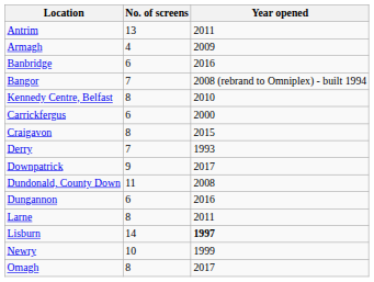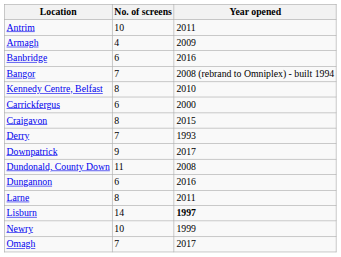 <table class="wikitable">
 <tr>
 <th>Location</th>
 <th>No. of screens</th>
 <th>Year opened</th>
 </tr>
 <tr>
 <td><a href='#'>Antrim</a></td>
-<td>13</td>
+<td>10</td>
 <td>2011</td>
 </tr>
 <tr>
 <td><a href='#'>Armagh</a></td>
 <td>4</td>
 <td>2009</td>
 </tr>
 <tr>
 <td><a href='#'>Banbridge</a></td>
 <td>6</td>
 <td>2016</td>
 </tr>
 <tr>
 <td><a href='#'>Bangor</a></td>
 <td>7</td>
 <td>2008 (rebrand to Omniplex) - built 1994</td>
 </tr>
 <tr>
 <td><a href='#'>Kennedy Centre, Belfast</a></td>
 <td>8</td>
 <td>2010</td>
 </tr>
 <tr>
 <td><a href='#'>Carrickfergus</a></td>
 <td>6</td>
 <td>2000</td>
 </tr>
 <tr>
 <td><a href='#'>Craigavon</a></td>
 <td>8</td>
 <td>2015</td>
 </tr>
 <tr>
 <td><a href='#'>Derry</a></td>
 <td>7</td>
 <td>1993</td>
 </tr>
 <tr>
 <td><a href='#'>Downpatrick</a></td>
 <td>9</td>
 <td>2017</td>
 </tr>
 <tr>
 <td><a href='#'>Dundonald, County Down</a></td>
 <td>11</td>
 <td>2008</td>
 </tr>
 <tr>
 <td><a href='#'>Dungannon</a></td>
 <td>6</td>
 <td>2016</td>
 </tr>
 <tr>
 <td><a href='#'>Larne</a></td>
 <td>8</td>
 <td>2011</td>
 </tr>
 <tr>
 <td><a href='#'>Lisburn</a></td>
 <td>14</td>
 <td><strong>1997</strong></td>
 </tr>
 <tr>
 <td><a href='#'>Newry</a></td>
 <td>10</td>
 <td>1999</td>
 </tr>
 <tr>
 <td><a href='#'>Omagh</a></td>
-<td>8</td>
+<td>7</td>
 <td>2017</td>
 </tr>
 </table>
